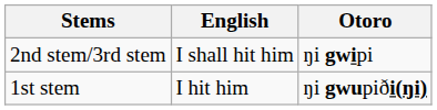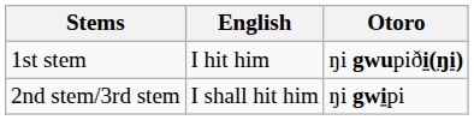 <table class="wikitable">
 <tr>
 <th>Stems</th>
 <th>English</th>
 <th>Otoro</th>
 </tr>
 <tr>
+<td>1st stem</td>
+<td>I hit him</td>
+<td>ŋi <strong>gwu</strong>pið<strong><u>i(ŋi)</u></strong></td>
+</tr>
+<tr>
 <td>2nd stem/3rd stem</td>
 <td>I shall hit him</td>
 <td>ŋi <strong>gw<u>i</u></strong>pi</td>
 </tr>
-<tr>
-<td>1st stem</td>
-<td>I hit him</td>
-<td>ŋi <strong>gwu</strong>pið<strong><u>i(ŋi)</u></strong></td>
-</tr>
 </table>
